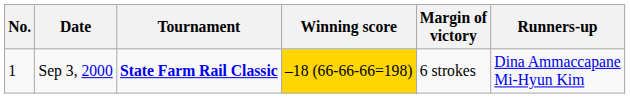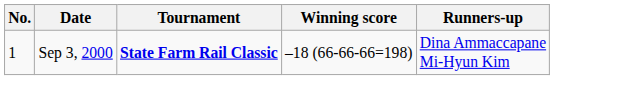 <table class="wikitable" style="font-size:95%;">
 <tr>
 <th>No.</th>
 <th>Date</th>
 <th>Tournament</th>
 <th>Winning score</th>
-<th>Margin of<br>victory</th>
 <th>Runners-up</th>
 </tr>
 <tr>
 <td>1</td>
 <td>Sep 3, <a href='#'>2000</a></td>
 <td><strong><a href='#'>State Farm Rail Classic</a></strong></td>
-<td style="background: gold;">–18 (66-66-66=198)</td>
-<td>6 strokes</td>
+<td>–18 (66-66-66=198)</td>
 <td> <a href='#'>Dina Ammaccapane</a><br> <a href='#'>Mi-Hyun Kim</a></td>
 </tr>
 </table>
